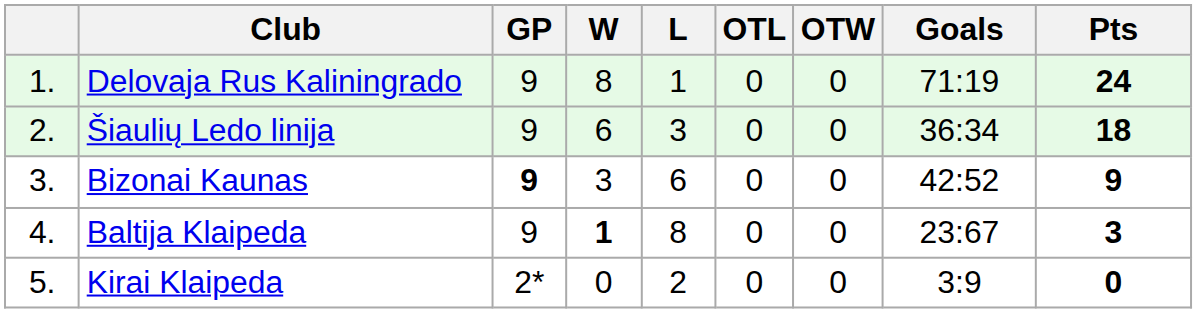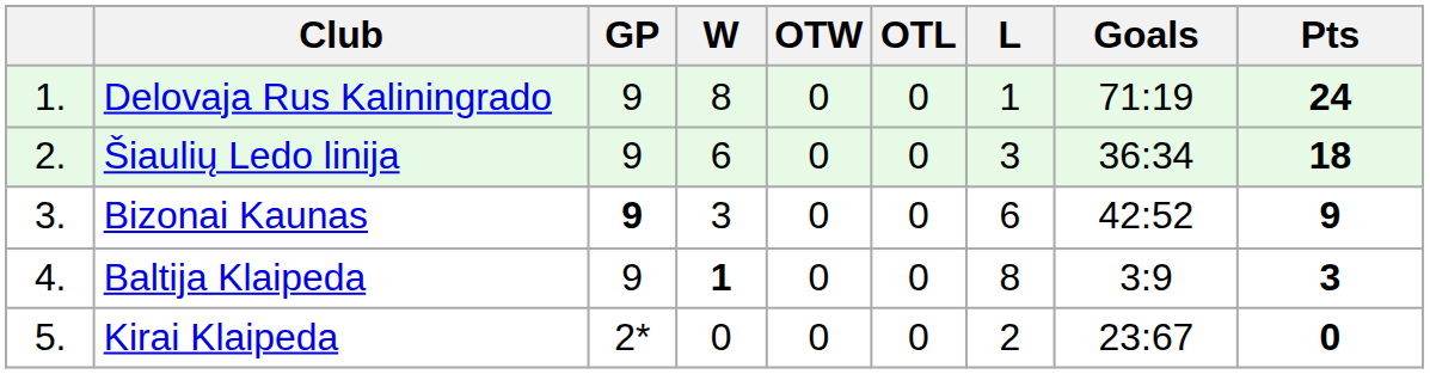 <table class="wikitable">
 <tr>
 <th width="30"></th>
 <th width="200">Club</th>
 <th width="30">GP</th>
 <th width="30">W</th>
+<th width="30">OTW</th>
+<th width="30">OTL</th>
 <th width="30">L</th>
-<th width="30">OTL</th>
-<th width="30">OTW</th>
 <th width="70">Goals</th>
 <th width="70">Pts</th>
 </tr>
 <tr bgcolor="#e6fae6" align="center">
 <td>1.</td>
 <td align="left"><a href='#'>Delovaja Rus Kaliningrado</a></td>
 <td>9</td>
 <td>8</td>
-<td>1</td>
 <td>0</td>
 <td>0</td>
+<td>1</td>
 <td>71:19</td>
 <td><strong>24</strong></td>
 </tr>
 <tr bgcolor="#e6fae6" align="center">
 <td>2.</td>
 <td align="left"><a href='#'>Šiaulių Ledo linija</a></td>
 <td>9</td>
 <td>6</td>
-<td>3</td>
 <td>0</td>
 <td>0</td>
+<td>3</td>
 <td>36:34</td>
 <td><strong>18</strong></td>
 </tr>
 <tr bgcolor="#FFFFFF" align="center">
 <td>3.</td>
 <td align="left"><a href='#'>Bizonai Kaunas</a></td>
 <td><strong>9</strong></td>
 <td>3</td>
-<td>6</td>
 <td>0</td>
 <td>0</td>
+<td>6</td>
 <td>42:52</td>
 <td><strong>9</strong></td>
 </tr>
 <tr bgcolor="#FFFFFF" align="center">
 <td>4.</td>
 <td align="left"><a href='#'>Baltija Klaipeda</a></td>
 <td>9</td>
 <td><strong>1</strong></td>
-<td>8</td>
 <td>0</td>
 <td>0</td>
-<td>23:67</td>
+<td>8</td>
+<td>3:9</td>
 <td><strong>3</strong></td>
 </tr>
 <tr bgcolor="#FFFFFF" align="center">
 <td>5.</td>
 <td align="left"><a href='#'>Kirai Klaipeda</a></td>
 <td>2*</td>
 <td>0</td>
-<td>2</td>
 <td>0</td>
 <td>0</td>
-<td>3:9</td>
+<td>2</td>
+<td>23:67</td>
 <td><strong>0</strong></td>
 </tr>
 </table>
